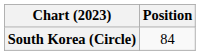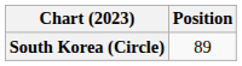 <table class="wikitable plainrowheaders" style="text-align:center">
 <tr>
 <th scope="col">Chart (2023)</th>
 <th scope="col">Position</th>
 </tr>
 <tr>
 <th scope="row">South Korea (Circle)</th>
-<td>84</td>
+<td>89</td>
 </tr>
 </table>
